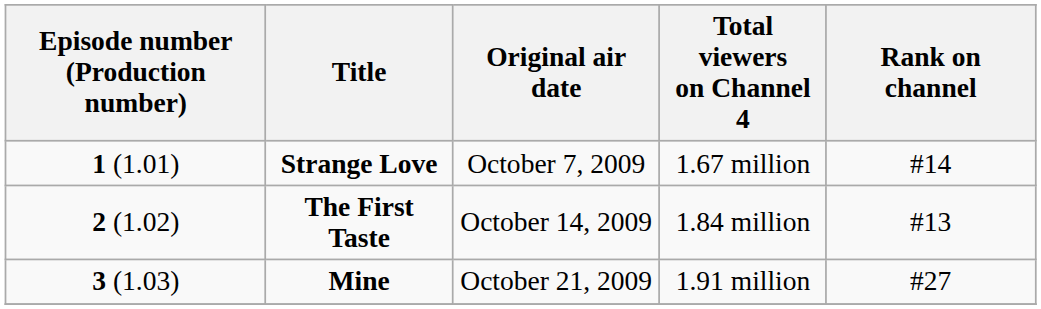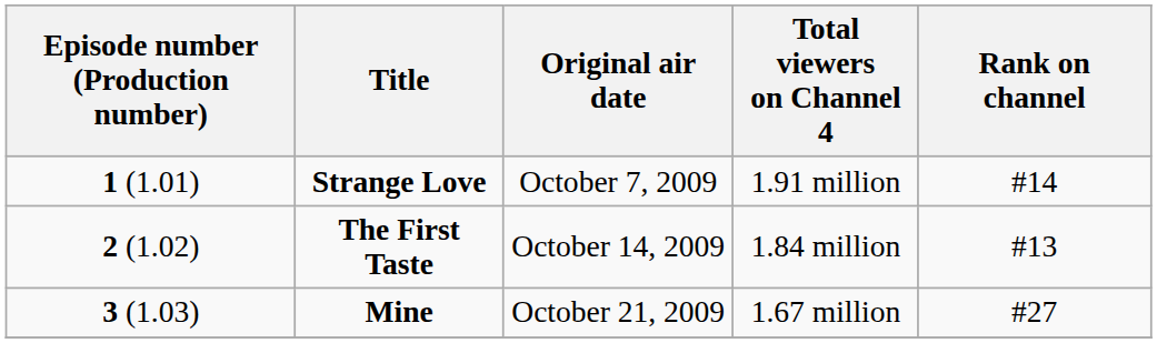 <table class="wikitable" style="text-align:center; width: 96%; margin-left: auto; margin-right: auto;">
 <tr>
 <th>Episode number<br>(Production number)</th>
 <th>Title</th>
 <th>Original air date</th>
 <th>Total viewers<br>on Channel 4</th>
 <th>Rank on channel</th>
 </tr>
 <tr>
 <td><strong>1</strong> (1.01)</td>
 <td><strong>Strange Love</strong></td>
 <td>October 7, 2009</td>
-<td>1.67 million</td>
+<td>1.91 million</td>
 <td>#14</td>
 </tr>
 <tr>
 <td><strong>2</strong> (1.02)</td>
 <td><strong>The First Taste</strong></td>
 <td>October 14, 2009</td>
 <td>1.84 million</td>
 <td>#13</td>
 </tr>
 <tr>
 <td><strong>3</strong> (1.03)</td>
 <td><strong>Mine</strong></td>
 <td>October 21, 2009</td>
-<td>1.91 million</td>
+<td>1.67 million</td>
 <td>#27</td>
 </tr>
 <tr>
 </tr>
 </table>
